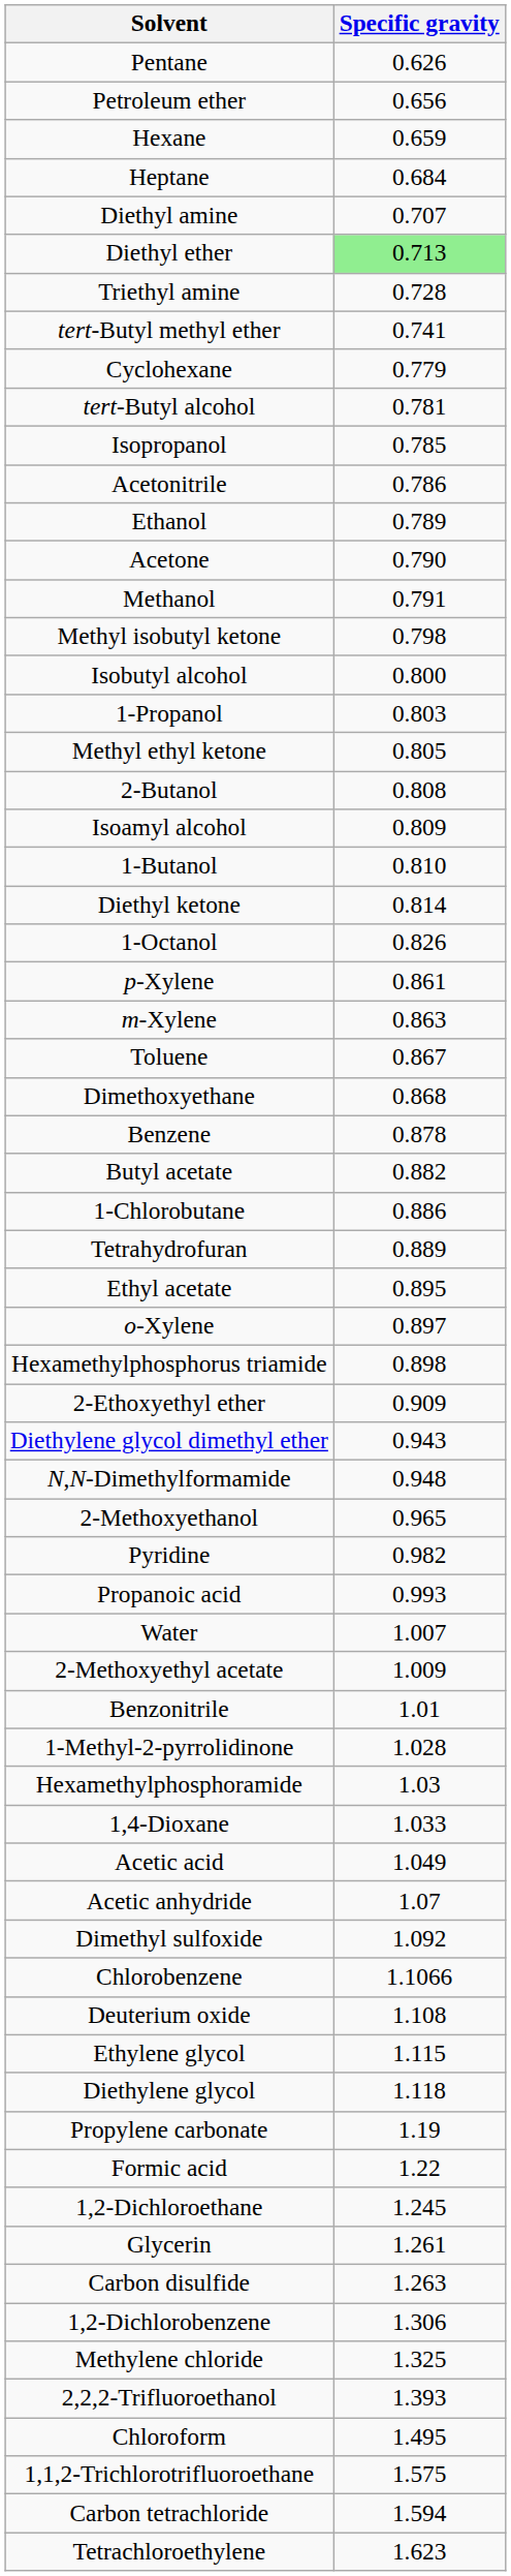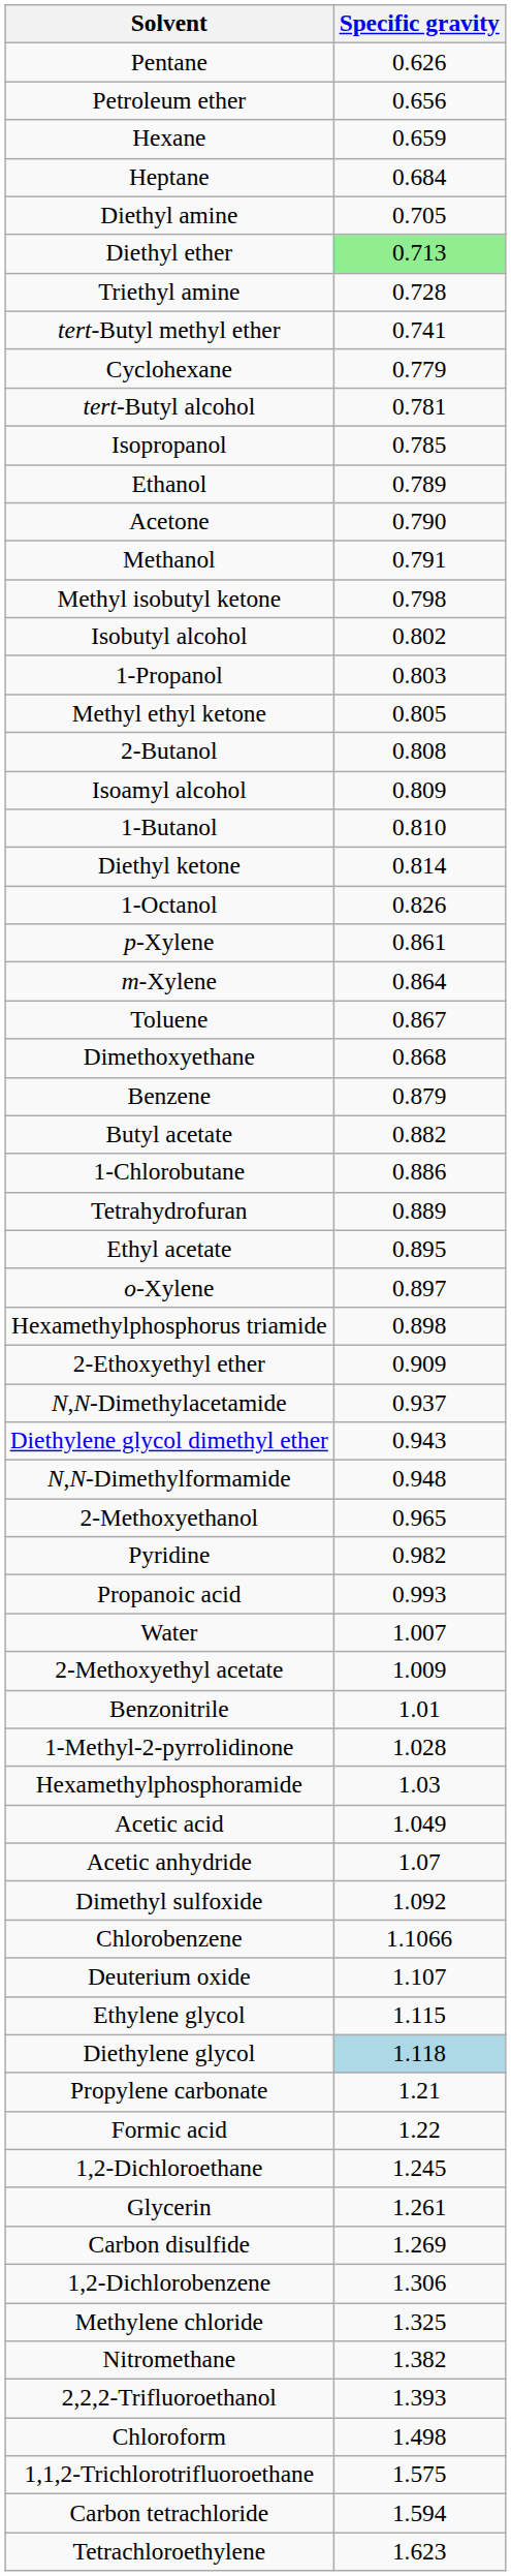 <table class="wikitable sortable mw-collapsible mw-collapsed" style="margin:1em auto; text-align:center;">
 <tr>
 <th>Solvent</th>
 <th><a href='#'>Specific gravity</a></th>
 </tr>
 <tr>
 <td>Pentane</td>
 <td>0.626</td>
 </tr>
 <tr>
 <td>Petroleum ether</td>
 <td>0.656</td>
 </tr>
 <tr>
 <td>Hexane</td>
 <td>0.659</td>
 </tr>
 <tr>
 <td>Heptane</td>
 <td>0.684</td>
 </tr>
 <tr>
 <td>Diethyl amine</td>
-<td>0.707</td>
+<td>0.705</td>
 </tr>
 <tr>
 <td>Diethyl ether</td>
 <td style="background: lightgreen;">0.713</td>
 </tr>
 <tr>
 <td>Triethyl amine</td>
 <td>0.728</td>
 </tr>
 <tr>
 <td><em>tert</em>-Butyl methyl ether</td>
 <td>0.741</td>
 </tr>
 <tr>
 <td>Cyclohexane</td>
 <td>0.779</td>
 </tr>
 <tr>
 <td><em>tert</em>-Butyl alcohol</td>
 <td>0.781</td>
 </tr>
 <tr>
 <td>Isopropanol</td>
 <td>0.785</td>
 </tr>
 <tr>
-<td>Acetonitrile</td>
-<td>0.786</td>
-</tr>
-<tr>
 <td>Ethanol</td>
 <td>0.789</td>
 </tr>
 <tr>
 <td>Acetone</td>
 <td>0.790</td>
 </tr>
 <tr>
 <td>Methanol</td>
 <td>0.791</td>
 </tr>
 <tr>
 <td>Methyl isobutyl ketone</td>
 <td>0.798</td>
 </tr>
 <tr>
 <td>Isobutyl alcohol</td>
-<td>0.800</td>
+<td>0.802</td>
 </tr>
 <tr>
 <td>1-Propanol</td>
 <td>0.803</td>
 </tr>
 <tr>
 <td>Methyl ethyl ketone</td>
 <td>0.805</td>
 </tr>
 <tr>
 <td>2-Butanol</td>
 <td>0.808</td>
 </tr>
 <tr>
 <td>Isoamyl alcohol</td>
 <td>0.809</td>
 </tr>
 <tr>
 <td>1-Butanol</td>
 <td>0.810</td>
 </tr>
 <tr>
 <td>Diethyl ketone</td>
 <td>0.814</td>
 </tr>
 <tr>
 <td>1-Octanol</td>
 <td>0.826</td>
 </tr>
 <tr>
 <td><em>p</em>-Xylene</td>
 <td>0.861</td>
 </tr>
 <tr>
 <td><em>m</em>-Xylene</td>
-<td>0.863</td>
+<td>0.864</td>
 </tr>
 <tr>
 <td>Toluene</td>
 <td>0.867</td>
 </tr>
 <tr>
 <td>Dimethoxyethane</td>
 <td>0.868</td>
 </tr>
 <tr>
 <td>Benzene</td>
-<td>0.878</td>
+<td>0.879</td>
 </tr>
 <tr>
 <td>Butyl acetate</td>
 <td>0.882</td>
 </tr>
 <tr>
 <td>1-Chlorobutane</td>
 <td>0.886</td>
 </tr>
 <tr>
 <td>Tetrahydrofuran</td>
 <td>0.889</td>
 </tr>
 <tr>
 <td>Ethyl acetate</td>
 <td>0.895</td>
 </tr>
 <tr>
 <td><em>o</em>-Xylene</td>
 <td>0.897</td>
 </tr>
 <tr>
 <td>Hexamethylphosphorus triamide</td>
 <td>0.898</td>
 </tr>
 <tr>
 <td>2-Ethoxyethyl ether</td>
 <td>0.909</td>
+</tr>
+<tr>
+<td><em>N</em>,<em>N</em>-Dimethylacetamide</td>
+<td>0.937</td>
 </tr>
 <tr>
 <td><a href='#'>Diethylene glycol dimethyl ether</a></td>
 <td>0.943</td>
 </tr>
 <tr>
 <td><em>N</em>,<em>N</em>-Dimethylformamide</td>
 <td>0.948</td>
 </tr>
 <tr>
 <td>2-Methoxyethanol</td>
 <td>0.965</td>
 </tr>
 <tr>
 <td>Pyridine</td>
 <td>0.982</td>
 </tr>
 <tr>
 <td>Propanoic acid</td>
 <td>0.993</td>
 </tr>
 <tr>
 <td>Water</td>
 <td>1.007</td>
 </tr>
 <tr>
 <td>2-Methoxyethyl acetate</td>
 <td>1.009</td>
 </tr>
 <tr>
 <td>Benzonitrile</td>
 <td>1.01</td>
 </tr>
 <tr>
 <td>1-Methyl-2-pyrrolidinone</td>
 <td>1.028</td>
 </tr>
 <tr .>
 <td>Hexamethylphosphoramide</td>
 <td>1.03</td>
 </tr>
 <tr>
-<td>1,4-Dioxane</td>
-<td>1.033</td>
-</tr>
-<tr>
 <td>Acetic acid</td>
 <td>1.049</td>
 </tr>
 <tr>
 <td>Acetic anhydride</td>
 <td>1.07</td>
 </tr>
 <tr>
 <td>Dimethyl sulfoxide</td>
 <td>1.092</td>
 </tr>
 <tr>
 <td>Chlorobenzene</td>
 <td>1.1066</td>
 </tr>
 <tr>
 <td>Deuterium oxide</td>
-<td>1.108</td>
+<td>1.107</td>
 </tr>
 <tr>
 <td>Ethylene glycol</td>
 <td>1.115</td>
 </tr>
 <tr>
 <td>Diethylene glycol</td>
-<td>1.118</td>
+<td style="background: lightblue;">1.118</td>
 </tr>
 <tr>
 <td>Propylene carbonate</td>
-<td>1.19</td>
+<td>1.21</td>
 </tr>
 <tr>
 <td>Formic acid</td>
 <td>1.22</td>
 </tr>
 <tr>
 <td>1,2-Dichloroethane</td>
 <td>1.245</td>
 </tr>
 <tr>
 <td>Glycerin</td>
 <td>1.261</td>
 </tr>
 <tr>
 <td>Carbon disulfide</td>
-<td>1.263</td>
+<td>1.269</td>
 </tr>
 <tr>
 <td>1,2-Dichlorobenzene</td>
 <td>1.306</td>
 </tr>
 <tr>
 <td>Methylene chloride</td>
 <td>1.325</td>
 </tr>
 <tr>
+<td>Nitromethane</td>
+<td>1.382</td>
+</tr>
+<tr>
 <td>2,2,2-Trifluoroethanol</td>
 <td>1.393</td>
 </tr>
 <tr>
 <td>Chloroform</td>
-<td>1.495</td>
+<td>1.498</td>
 </tr>
 <tr>
 <td>1,1,2-Trichlorotrifluoroethane</td>
 <td>1.575</td>
 </tr>
 <tr>
 <td>Carbon tetrachloride</td>
 <td>1.594</td>
 </tr>
 <tr>
 <td>Tetrachloroethylene</td>
 <td>1.623</td>
 </tr>
 </table>
